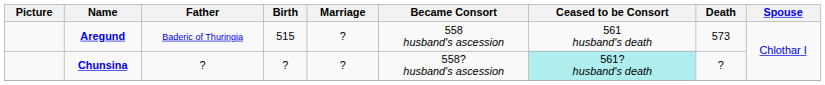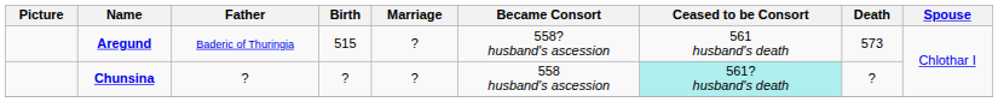 <table width=95% class="wikitable">
 <tr>
 <th>Picture</th>
 <th>Name</th>
 <th>Father</th>
 <th>Birth</th>
 <th>Marriage</th>
 <th>Became Consort</th>
 <th>Ceased to be Consort</th>
 <th>Death</th>
 <th><a href='#'>Spouse</a></th>
 </tr>
 <tr>
 <td align="center"></td>
 <td align="center"><strong><a href='#'>Aregund</a></strong></td>
 <td align="center"><small><a href='#'>Baderic of Thuringia</a></small></td>
 <td align="center">515</td>
 <td align="center">?</td>
-<td align="center">558<br><em>husband's ascession</em></td>
+<td align="center">558?<br><em>husband's ascession</em></td>
 <td align="center">561 <br><em>husband's death</em></td>
 <td align="center">573</td>
 <td align="center" rowspan="2"><a href='#'>Chlothar I</a></td>
 </tr>
 <tr>
 <td align="center"></td>
 <td align="center"><strong> <a href='#'>Chunsina</a></strong></td>
 <td align="center">?</td>
 <td align="center">?</td>
 <td align="center">?</td>
-<td align="center">558?<br><em>husband's ascession</em></td>
+<td align="center">558<br><em>husband's ascession</em></td>
 <td align="center" style="background: paleturquoise;">561?<br><em>husband's death</em></td>
 <td align="center">?</td>
 </tr>
 <tr>
 </tr>
 </table>
